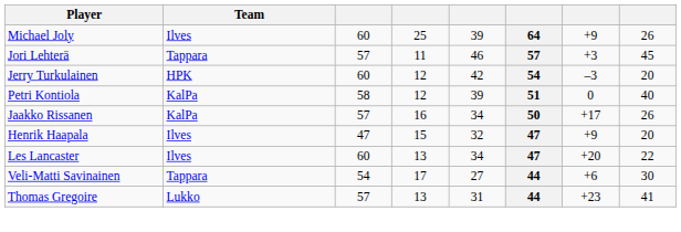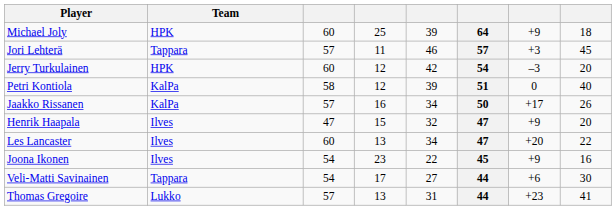 <table class="wikitable sortable" style="text-align: center">
 <tr>
 <th style="width: 12em;">Player</th>
 <th style="width: 13em;">Team</th>
 <th style="width: 4em;"></th>
 <th style="width: 4em;"></th>
 <th style="width: 4em;"></th>
 <th style="width: 4em;"></th>
 <th data-sort-type="number" style="width: 4em;"></th>
 <th style="width: 4em;"></th>
 </tr>
 <tr>
 <td style="text-align:left;"><a href='#'>Michael Joly</a></td>
-<td style="text-align:left;"><a href='#'>Ilves</a></td>
+<td style="text-align:left;"><a href='#'>HPK</a></td>
 <td>60</td>
 <td>25</td>
 <td>39</td>
 <th>64</th>
 <td>+9</td>
-<td>26</td>
+<td>18</td>
 </tr>
 <tr>
 <td style="text-align:left;"><a href='#'>Jori Lehterä</a></td>
 <td style="text-align:left;"><a href='#'>Tappara</a></td>
 <td>57</td>
 <td>11</td>
 <td>46</td>
 <th>57</th>
 <td>+3</td>
 <td>45</td>
 </tr>
 <tr>
 <td style="text-align:left;"><a href='#'>Jerry Turkulainen</a></td>
 <td style="text-align:left;"><a href='#'>HPK</a></td>
 <td>60</td>
 <td>12</td>
 <td>42</td>
 <th>54</th>
 <td>–3</td>
 <td>20</td>
 </tr>
 <tr>
 <td style="text-align:left;"><a href='#'>Petri Kontiola</a></td>
 <td style="text-align:left;"><a href='#'>KalPa</a></td>
 <td>58</td>
 <td>12</td>
 <td>39</td>
 <th>51</th>
 <td>0</td>
 <td>40</td>
 </tr>
 <tr>
 <td style="text-align:left;"><a href='#'>Jaakko Rissanen</a></td>
 <td style="text-align:left;"><a href='#'>KalPa</a></td>
 <td>57</td>
 <td>16</td>
 <td>34</td>
 <th>50</th>
 <td>+17</td>
 <td>26</td>
 </tr>
 <tr>
 <td style="text-align:left;"><a href='#'>Henrik Haapala</a></td>
 <td style="text-align:left;"><a href='#'>Ilves</a></td>
 <td>47</td>
 <td>15</td>
 <td>32</td>
 <th>47</th>
 <td>+9</td>
 <td>20</td>
 </tr>
 <tr>
 <td style="text-align:left;"><a href='#'>Les Lancaster</a></td>
 <td style="text-align:left;"><a href='#'>Ilves</a></td>
 <td>60</td>
 <td>13</td>
 <td>34</td>
 <th>47</th>
 <td>+20</td>
 <td>22</td>
 </tr>
 <tr>
+<td style="text-align:left;"><a href='#'>Joona Ikonen</a></td>
+<td style="text-align:left;"><a href='#'>Ilves</a></td>
+<td>54</td>
+<td>23</td>
+<td>22</td>
+<th>45</th>
+<td>+9</td>
+<td>16</td>
+</tr>
+<tr>
 <td style="text-align:left;"><a href='#'>Veli-Matti Savinainen</a></td>
 <td style="text-align:left;"><a href='#'>Tappara</a></td>
 <td>54</td>
 <td>17</td>
 <td>27</td>
 <th>44</th>
 <td>+6</td>
 <td>30</td>
 </tr>
 <tr>
 <td style="text-align:left;"><a href='#'>Thomas Gregoire</a></td>
 <td style="text-align:left;"><a href='#'>Lukko</a></td>
 <td>57</td>
 <td>13</td>
 <td>31</td>
 <th>44</th>
 <td>+23</td>
 <td>41</td>
 </tr>
 </table>
